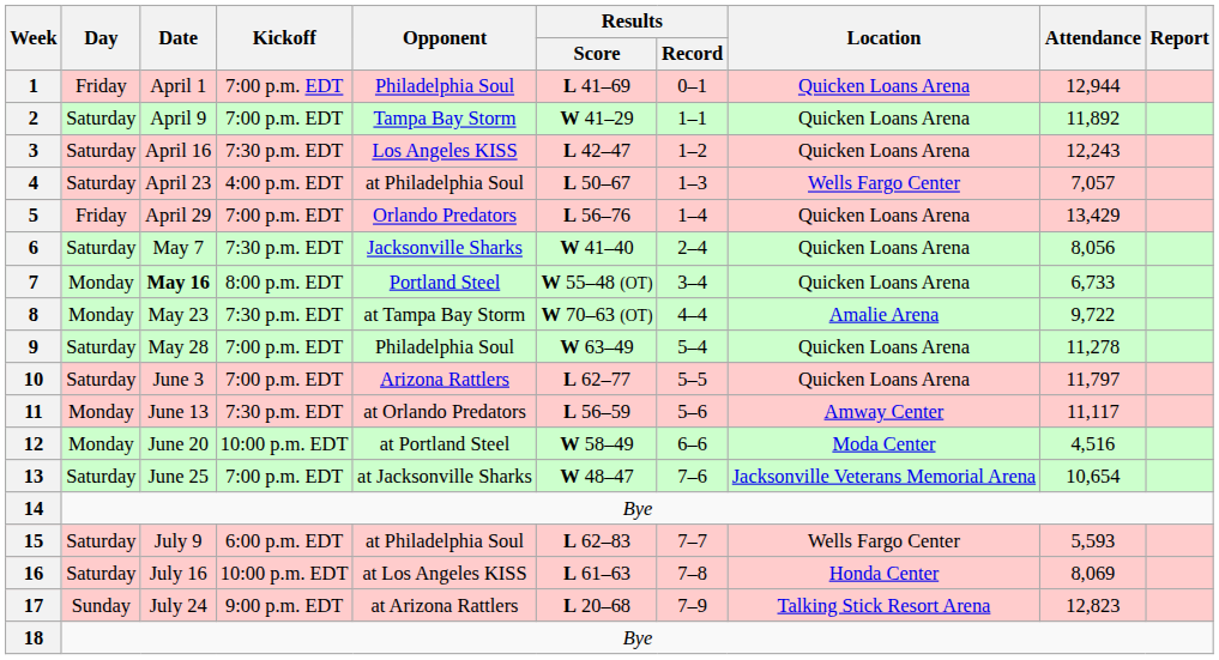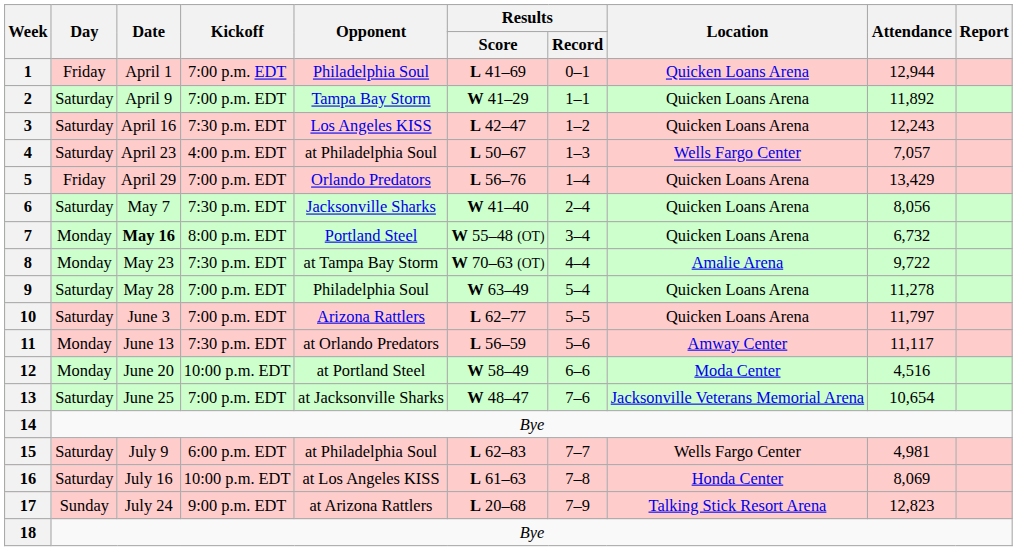 <table class="wikitable" style="font-size: 95%;">
 <tr>
 <th rowspan=2>Week</th>
 <th rowspan=2>Day</th>
 <th rowspan=2>Date</th>
 <th rowspan=2>Kickoff</th>
 <th rowspan=2>Opponent</th>
 <th colspan=2>Results</th>
 <th rowspan=2>Location</th>
 <th rowspan=2>Attendance</th>
 <th rowspan=2>Report</th>
 </tr>
 <tr>
 <th>Score</th>
 <th>Record</th>
 </tr>
 <tr style= background:#ffcccc>
 <th align="center"><strong>1</strong></th>
 <td align="center">Friday</td>
 <td align="center">April 1</td>
 <td align="center">7:00 p.m. <a href='#'>EDT</a></td>
 <td align="center"><a href='#'>Philadelphia Soul</a></td>
 <td align="center"><strong>L</strong> 41–69</td>
 <td align="center">0–1</td>
 <td align="center"><a href='#'>Quicken Loans Arena</a></td>
 <td align="center">12,944</td>
 <td align="center"></td>
 </tr>
 <tr style= background:#ccffcc>
 <th align="center"><strong>2</strong></th>
 <td align="center">Saturday</td>
 <td align="center">April 9</td>
 <td align="center">7:00 p.m. EDT</td>
 <td align="center"><a href='#'>Tampa Bay Storm</a></td>
 <td align="center"><strong>W</strong> 41–29</td>
 <td align="center">1–1</td>
 <td align="center">Quicken Loans Arena</td>
 <td align="center">11,892</td>
 <td align="center"></td>
 </tr>
 <tr style= background:#ffcccc>
 <th align="center"><strong>3</strong></th>
 <td align="center">Saturday</td>
 <td align="center">April 16</td>
 <td align="center">7:30 p.m. EDT</td>
 <td align="center"><a href='#'>Los Angeles KISS</a></td>
 <td align="center"><strong>L</strong> 42–47</td>
 <td align="center">1–2</td>
 <td align="center">Quicken Loans Arena</td>
 <td align="center">12,243</td>
 <td align="center"></td>
 </tr>
 <tr style= background:#ffcccc>
 <th align="center"><strong>4</strong></th>
 <td align="center">Saturday</td>
 <td align="center">April 23</td>
 <td align="center">4:00 p.m. EDT</td>
 <td align="center">at Philadelphia Soul</td>
 <td align="center"><strong>L</strong> 50–67</td>
 <td align="center">1–3</td>
 <td align="center"><a href='#'>Wells Fargo Center</a></td>
 <td align="center">7,057</td>
 <td align="center"></td>
 </tr>
 <tr style= background:#ffcccc>
 <th align="center"><strong>5</strong></th>
 <td align="center">Friday</td>
 <td align="center">April 29</td>
 <td align="center">7:00 p.m. EDT</td>
 <td align="center"><a href='#'>Orlando Predators</a></td>
 <td align="center"><strong>L</strong> 56–76</td>
 <td align="center">1–4</td>
 <td align="center">Quicken Loans Arena</td>
 <td align="center">13,429</td>
 <td align="center"></td>
 </tr>
 <tr style= background:#ccffcc>
 <th align="center"><strong>6</strong></th>
 <td align="center">Saturday</td>
 <td align="center">May 7</td>
 <td align="center">7:30 p.m. EDT</td>
 <td align="center"><a href='#'>Jacksonville Sharks</a></td>
 <td align="center"><strong>W</strong> 41–40</td>
 <td align="center">2–4</td>
 <td align="center">Quicken Loans Arena</td>
 <td align="center">8,056</td>
 <td align="center"></td>
 </tr>
 <tr style= background:#ccffcc>
 <th align="center"><strong>7</strong></th>
 <td align="center">Monday</td>
 <td align="center"><strong>May 16</strong></td>
 <td align="center">8:00 p.m. EDT</td>
 <td align="center"><a href='#'>Portland Steel</a></td>
 <td align="center"><strong>W</strong> 55–48 <small>(OT)</small></td>
 <td align="center">3–4</td>
 <td align="center">Quicken Loans Arena</td>
-<td align="center">6,733</td>
+<td align="center">6,732</td>
 <td align="center"></td>
 </tr>
 <tr style= background:#ccffcc>
 <th align="center"><strong>8</strong></th>
 <td align="center">Monday</td>
 <td align="center">May 23</td>
 <td align="center">7:30 p.m. EDT</td>
 <td align="center">at Tampa Bay Storm</td>
 <td align="center"><strong>W</strong> 70–63 <small>(OT)</small></td>
 <td align="center">4–4</td>
 <td align="center"><a href='#'>Amalie Arena</a></td>
 <td align="center">9,722</td>
 <td align="center"></td>
 </tr>
 <tr style= background:#ccffcc>
 <th align="center"><strong>9</strong></th>
 <td align="center">Saturday</td>
 <td align="center">May 28</td>
 <td align="center">7:00 p.m. EDT</td>
 <td align="center">Philadelphia Soul</td>
 <td align="center"><strong>W</strong> 63–49</td>
 <td align="center">5–4</td>
 <td align="center">Quicken Loans Arena</td>
 <td align="center">11,278</td>
 <td align="center"></td>
 </tr>
 <tr style= background:#ffcccc>
 <th align="center"><strong>10</strong></th>
 <td align="center">Saturday</td>
 <td align="center">June 3</td>
 <td align="center">7:00 p.m. EDT</td>
 <td align="center"><a href='#'>Arizona Rattlers</a></td>
 <td align="center"><strong>L</strong> 62–77</td>
 <td align="center">5–5</td>
 <td align="center">Quicken Loans Arena</td>
 <td align="center">11,797</td>
 <td align="center"></td>
 </tr>
 <tr style= background:#ffcccc>
 <th align="center"><strong>11</strong></th>
 <td align="center">Monday</td>
 <td align="center">June 13</td>
 <td align="center">7:30 p.m. EDT</td>
 <td align="center">at Orlando Predators</td>
 <td align="center"><strong>L</strong> 56–59</td>
 <td align="center">5–6</td>
 <td align="center"><a href='#'>Amway Center</a></td>
 <td align="center">11,117</td>
 <td align="center"></td>
 </tr>
 <tr style= background:#ccffcc>
 <th align="center"><strong>12</strong></th>
 <td align="center">Monday</td>
 <td align="center">June 20</td>
 <td align="center">10:00 p.m. EDT</td>
 <td align="center">at Portland Steel</td>
 <td align="center"><strong>W</strong> 58–49</td>
 <td align="center">6–6</td>
 <td align="center"><a href='#'>Moda Center</a></td>
 <td align="center">4,516</td>
 <td align="center"></td>
 </tr>
 <tr style= background:#ccffcc>
 <th align="center"><strong>13</strong></th>
 <td align="center">Saturday</td>
 <td align="center">June 25</td>
 <td align="center">7:00 p.m. EDT</td>
 <td align="center">at Jacksonville Sharks</td>
 <td align="center"><strong>W</strong> 48–47</td>
 <td align="center">7–6</td>
 <td align="center"><a href='#'>Jacksonville Veterans Memorial Arena</a></td>
 <td align="center">10,654</td>
 <td align="center"></td>
 </tr>
 <tr style=>
 <th align="center"><strong>14</strong></th>
 <td colspan=9 align="center" valign="middle"><em>Bye</em></td>
 </tr>
 <tr style= background:#ffcccc>
 <th align="center"><strong>15</strong></th>
 <td align="center">Saturday</td>
 <td align="center">July 9</td>
 <td align="center">6:00 p.m. EDT</td>
 <td align="center">at Philadelphia Soul</td>
 <td align="center"><strong>L</strong> 62–83</td>
 <td align="center">7–7</td>
 <td align="center">Wells Fargo Center</td>
-<td align="center">5,593</td>
+<td align="center">4,981</td>
 <td align="center"></td>
 </tr>
 <tr style= background:#ffcccc>
 <th align="center"><strong>16</strong></th>
 <td align="center">Saturday</td>
 <td align="center">July 16</td>
 <td align="center">10:00 p.m. EDT</td>
 <td align="center">at Los Angeles KISS</td>
 <td align="center"><strong>L</strong> 61–63</td>
 <td align="center">7–8</td>
 <td align="center"><a href='#'>Honda Center</a></td>
 <td align="center">8,069</td>
 <td align="center"></td>
 </tr>
 <tr style= background:#ffcccc>
 <th align="center"><strong>17</strong></th>
 <td align="center">Sunday</td>
 <td align="center">July 24</td>
 <td align="center">9:00 p.m. EDT</td>
 <td align="center">at Arizona Rattlers</td>
 <td align="center"><strong>L</strong> 20–68</td>
 <td align="center">7–9</td>
 <td align="center"><a href='#'>Talking Stick Resort Arena</a></td>
 <td align="center">12,823</td>
 <td align="center"></td>
 </tr>
 <tr style=>
 <th align="center"><strong>18</strong></th>
 <td colspan=9 align="center" valign="middle"><em>Bye</em></td>
 </tr>
 </table>
